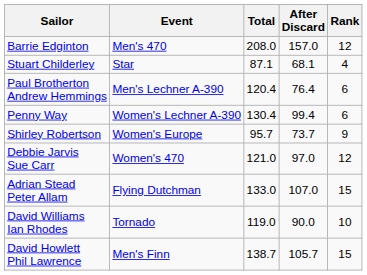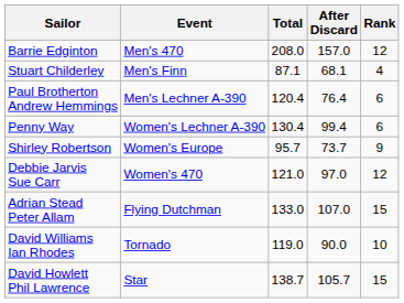 <table class=wikitable style="font-size:90%">
 <tr>
 <th>Sailor</th>
 <th>Event</th>
 <th>Total</th>
 <th>After<br>Discard</th>
 <th>Rank</th>
 </tr>
 <tr style="text-align:center;">
 <td style="text-align:left;"><a href='#'>Barrie Edginton</a></td>
 <td style="text-align:left;"><a href='#'>Men's 470</a></td>
 <td>208.0</td>
 <td>157.0</td>
 <td>12</td>
 </tr>
 <tr style="text-align:center;">
 <td style="text-align:left;"><a href='#'>Stuart Childerley</a></td>
-<td style="text-align:left;"><a href='#'>Star</a></td>
+<td style="text-align:left;"><a href='#'>Men's Finn</a></td>
 <td>87.1</td>
 <td>68.1</td>
 <td>4</td>
 </tr>
 <tr style="text-align:center;">
 <td style="text-align:left;"><a href='#'>Paul Brotherton</a><br><a href='#'>Andrew Hemmings</a></td>
 <td style="text-align:left;"><a href='#'>Men's Lechner A-390</a></td>
 <td>120.4</td>
 <td>76.4</td>
 <td>6</td>
 </tr>
 <tr style="text-align:center;">
 <td style="text-align:left;"><a href='#'>Penny Way</a></td>
 <td style="text-align:left;"><a href='#'>Women's Lechner A-390</a></td>
 <td>130.4</td>
 <td>99.4</td>
 <td>6</td>
 </tr>
 <tr style="text-align:center;">
 <td style="text-align:left;"><a href='#'>Shirley Robertson </a></td>
 <td style="text-align:left;"><a href='#'>Women's Europe</a></td>
 <td>95.7</td>
 <td>73.7</td>
 <td>9</td>
 </tr>
 <tr style="text-align:center;">
 <td style="text-align:left;"><a href='#'>Debbie Jarvis</a><br><a href='#'>Sue Carr</a></td>
 <td style="text-align:left;"><a href='#'>Women's 470</a></td>
 <td>121.0</td>
 <td>97.0</td>
 <td>12</td>
 </tr>
 <tr style="text-align:center;">
 <td style="text-align:left;"><a href='#'>Adrian Stead</a><br><a href='#'>Peter Allam</a></td>
 <td style="text-align:left;"><a href='#'>Flying Dutchman</a></td>
 <td>133.0</td>
 <td>107.0</td>
 <td>15</td>
 </tr>
 <tr style="text-align:center;">
 <td style="text-align:left;"><a href='#'>David Williams</a><br><a href='#'>Ian Rhodes</a></td>
 <td style="text-align:left;"><a href='#'>Tornado</a></td>
 <td>119.0</td>
 <td>90.0</td>
 <td>10</td>
 </tr>
 <tr style="text-align:center;">
 <td style="text-align:left;"><a href='#'>David Howlett</a><br><a href='#'>Phil Lawrence</a></td>
-<td style="text-align:left;"><a href='#'>Men's Finn</a></td>
+<td style="text-align:left;"><a href='#'>Star</a></td>
 <td>138.7</td>
 <td>105.7</td>
 <td>15</td>
 </tr>
 </table>
